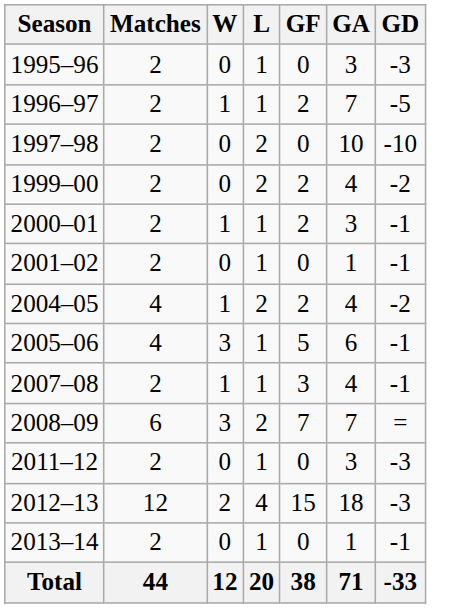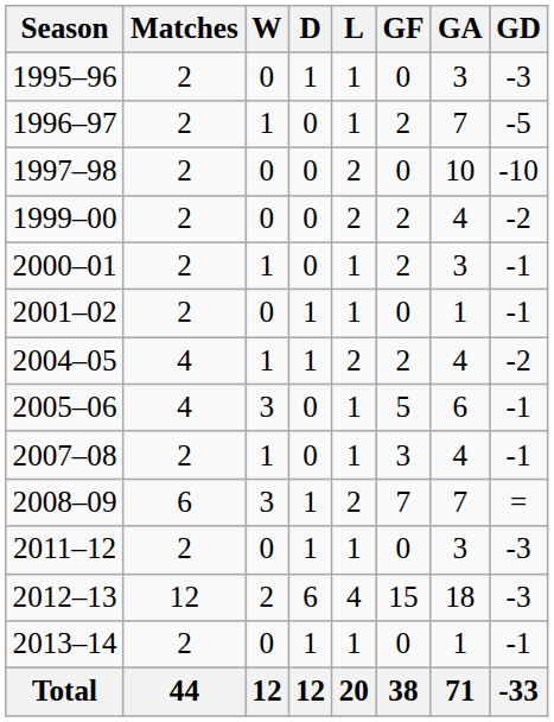 <table class="wikitable sortable" style="text-align:center">
 <tr>
 <th>Season</th>
 <th>Matches</th>
 <th>W</th>
+<th>D</th>
 <th>L</th>
 <th>GF</th>
 <th>GA</th>
 <th>GD</th>
 </tr>
 <tr>
 <td>1995–96</td>
 <td>2</td>
 <td>0</td>
 <td>1</td>
+<td>1</td>
 <td>0</td>
 <td>3</td>
 <td>-3</td>
 </tr>
 <tr>
 <td>1996–97</td>
 <td>2</td>
 <td>1</td>
+<td>0</td>
 <td>1</td>
 <td>2</td>
 <td>7</td>
 <td>-5</td>
 </tr>
 <tr>
 <td>1997–98</td>
 <td>2</td>
+<td>0</td>
 <td>0</td>
 <td>2</td>
 <td>0</td>
 <td>10</td>
 <td>-10</td>
 </tr>
 <tr>
 <td>1999–00</td>
 <td>2</td>
 <td>0</td>
+<td>0</td>
 <td>2</td>
 <td>2</td>
 <td>4</td>
 <td>-2</td>
 </tr>
 <tr>
 <td>2000–01</td>
 <td>2</td>
 <td>1</td>
+<td>0</td>
 <td>1</td>
 <td>2</td>
 <td>3</td>
 <td>-1</td>
 </tr>
 <tr>
 <td>2001–02</td>
 <td>2</td>
 <td>0</td>
 <td>1</td>
+<td>1</td>
 <td>0</td>
 <td>1</td>
 <td>-1</td>
 </tr>
 <tr>
 <td>2004–05</td>
 <td>4</td>
+<td>1</td>
 <td>1</td>
 <td>2</td>
 <td>2</td>
 <td>4</td>
 <td>-2</td>
 </tr>
 <tr>
 <td>2005–06</td>
 <td>4</td>
 <td>3</td>
+<td>0</td>
 <td>1</td>
 <td>5</td>
 <td>6</td>
 <td>-1</td>
 </tr>
 <tr>
 <td>2007–08</td>
 <td>2</td>
 <td>1</td>
+<td>0</td>
 <td>1</td>
 <td>3</td>
 <td>4</td>
 <td>-1</td>
 </tr>
 <tr>
 <td>2008–09</td>
 <td>6</td>
 <td>3</td>
+<td>1</td>
 <td>2</td>
 <td>7</td>
 <td>7</td>
 <td>=</td>
 </tr>
 <tr>
 <td>2011–12</td>
 <td>2</td>
 <td>0</td>
 <td>1</td>
+<td>1</td>
 <td>0</td>
 <td>3</td>
 <td>-3</td>
 </tr>
 <tr>
 <td>2012–13</td>
 <td>12</td>
 <td>2</td>
+<td>6</td>
 <td>4</td>
 <td>15</td>
 <td>18</td>
 <td>-3</td>
 </tr>
 <tr>
 <td>2013–14</td>
 <td>2</td>
 <td>0</td>
 <td>1</td>
+<td>1</td>
 <td>0</td>
 <td>1</td>
 <td>-1</td>
 </tr>
 <tr>
 <th>Total</th>
 <th>44</th>
 <th>12</th>
+<th>12</th>
 <th>20</th>
 <th>38</th>
 <th>71</th>
 <th>-33</th>
 </tr>
 </table>
